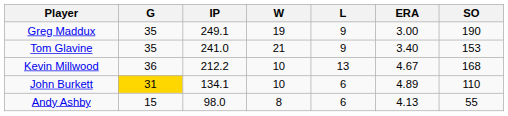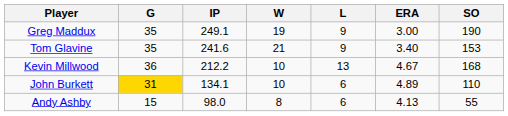 <table class="wikitable sortable">
 <tr>
 <th bgcolor="#DDDDFF" width="16%">Player</th>
 <th bgcolor="#DDDDFF" width="9%">G</th>
 <th bgcolor="#DDDDFF" width="9%">IP</th>
 <th bgcolor="#DDDDFF" width="9%">W</th>
 <th bgcolor="#DDDDFF" width="9%">L</th>
 <th bgcolor="#DDDDFF" width="9%">ERA</th>
 <th bgcolor="#DDDDFF" width="9%">SO</th>
 </tr>
 <tr align="center">
 <td><a href='#'>Greg Maddux</a></td>
 <td>35</td>
 <td>249.1</td>
 <td>19</td>
 <td>9</td>
 <td>3.00</td>
 <td>190</td>
 </tr>
 <tr align="center">
 <td><a href='#'>Tom Glavine</a></td>
 <td>35</td>
-<td>241.0</td>
+<td>241.6</td>
 <td>21</td>
 <td>9</td>
 <td>3.40</td>
 <td>153</td>
 </tr>
 <tr align="center">
 <td><a href='#'>Kevin Millwood</a></td>
 <td>36</td>
 <td>212.2</td>
 <td>10</td>
 <td>13</td>
 <td>4.67</td>
 <td>168</td>
 </tr>
 <tr align="center">
 <td><a href='#'>John Burkett</a></td>
 <td style="background: gold;">31</td>
 <td>134.1</td>
 <td>10</td>
 <td>6</td>
 <td>4.89</td>
 <td>110</td>
 </tr>
 <tr align="center">
 <td><a href='#'>Andy Ashby</a></td>
 <td>15</td>
 <td>98.0</td>
 <td>8</td>
 <td>6</td>
 <td>4.13</td>
 <td>55</td>
 </tr>
 </table>
